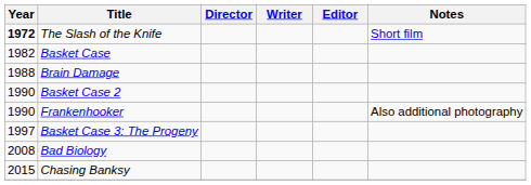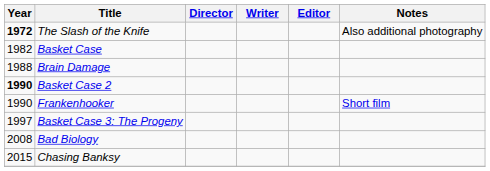 <table class="wikitable">
 <tr>
 <th>Year</th>
 <th>Title</th>
 <th width="65"><a href='#'>Director</a></th>
 <th width="65"><a href='#'>Writer</a></th>
 <th width="65"><a href='#'>Editor</a></th>
 <th>Notes</th>
 </tr>
 <tr>
 <td><strong>1972</strong></td>
 <td><em>The Slash of the Knife</em></td>
 <td></td>
 <td></td>
 <td></td>
-<td><a href='#'>Short film</a></td>
+<td>Also additional photography</td>
 </tr>
 <tr>
 <td>1982</td>
 <td><em><a href='#'>Basket Case</a></em></td>
 <td></td>
 <td></td>
 <td></td>
 <td></td>
 </tr>
 <tr>
 <td>1988</td>
 <td><em><a href='#'>Brain Damage</a></em></td>
 <td></td>
 <td></td>
 <td></td>
 <td></td>
 </tr>
 <tr>
-<td>1990</td>
+<td><strong>1990</strong></td>
 <td><em><a href='#'>Basket Case 2</a></em></td>
 <td></td>
 <td></td>
 <td></td>
 <td></td>
 </tr>
 <tr>
 <td>1990</td>
 <td><em><a href='#'>Frankenhooker</a></em></td>
 <td></td>
 <td></td>
 <td></td>
-<td>Also additional photography</td>
+<td><a href='#'>Short film</a></td>
 </tr>
 <tr>
 <td>1997</td>
 <td><em><a href='#'>Basket Case 3: The Progeny</a></em></td>
 <td></td>
 <td></td>
 <td></td>
 <td></td>
 </tr>
 <tr>
 <td>2008</td>
 <td><em><a href='#'>Bad Biology</a></em></td>
 <td></td>
 <td></td>
 <td></td>
 <td></td>
 </tr>
 <tr>
 <td>2015</td>
 <td><em>Chasing Banksy</em></td>
 <td></td>
 <td></td>
 <td></td>
 <td></td>
 </tr>
 <tr>
 </tr>
 </table>
